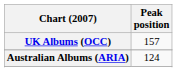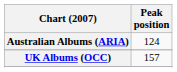 <table class="wikitable sortable plainrowheaders">
 <tr>
 <th scope="col">Chart (2007)</th>
 <th scope="col">Peak<br>position</th>
 </tr>
 <tr>
-<th scope="row"><a href='#'>UK Albums</a> (<a href='#'>OCC</a>)</th>
-<td align="center">157</td>
+<th scope="row">Australian Albums (<a href='#'>ARIA</a>)</th>
+<td align="center">124</td>
 </tr>
 <tr>
 </tr>
 <tr>
 </tr>
 <tr>
 </tr>
 <tr>
 </tr>
 <tr>
 </tr>
 <tr>
 </tr>
 <tr>
-<th scope="row">Australian Albums (<a href='#'>ARIA</a>)</th>
-<td align="center">124</td>
+<th scope="row"><a href='#'>UK Albums</a> (<a href='#'>OCC</a>)</th>
+<td align="center">157</td>
 </tr>
 <tr>
 </tr>
 <tr>
 </tr>
 <tr>
 </tr>
 </table>
